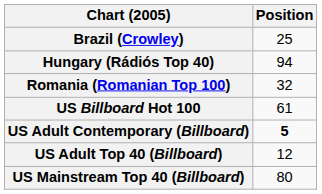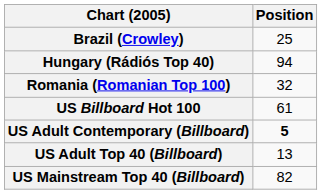 <table class="wikitable plainrowheaders sortable" style="text-align:center">
 <tr>
 <th scope="col">Chart (2005)</th>
 <th scope="col">Position</th>
 </tr>
 <tr>
 <th scope="row">Brazil (<a href='#'>Crowley</a>)</th>
 <td>25</td>
 </tr>
 <tr>
 <th scope="row">Hungary (Rádiós Top 40)</th>
 <td>94</td>
 </tr>
 <tr>
 <th scope="row">Romania (<a href='#'>Romanian Top 100</a>)</th>
 <td>32</td>
 </tr>
 <tr>
 <th scope="row">US <em>Billboard</em> Hot 100</th>
 <td>61</td>
 </tr>
 <tr>
 <th scope="row">US Adult Contemporary (<em>Billboard</em>)</th>
 <td><strong>5</strong></td>
 </tr>
 <tr>
 <th scope="row">US Adult Top 40 (<em>Billboard</em>)</th>
-<td>12</td>
+<td>13</td>
 </tr>
 <tr>
 <th scope="row">US Mainstream Top 40 (<em>Billboard</em>)</th>
-<td>80</td>
+<td>82</td>
 </tr>
 </table>
